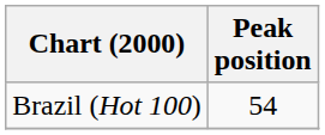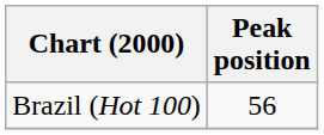 <table class="wikitable sortable">
 <tr>
 <th>Chart (2000)</th>
 <th>Peak<br>position</th>
 </tr>
 <tr>
 <td>Brazil (<em>Hot 100</em>)</td>
-<td style="text-align:center;">54</td>
+<td style="text-align:center;">56</td>
 </tr>
 <tr>
 </tr>
 <tr>
 </tr>
 </table>
